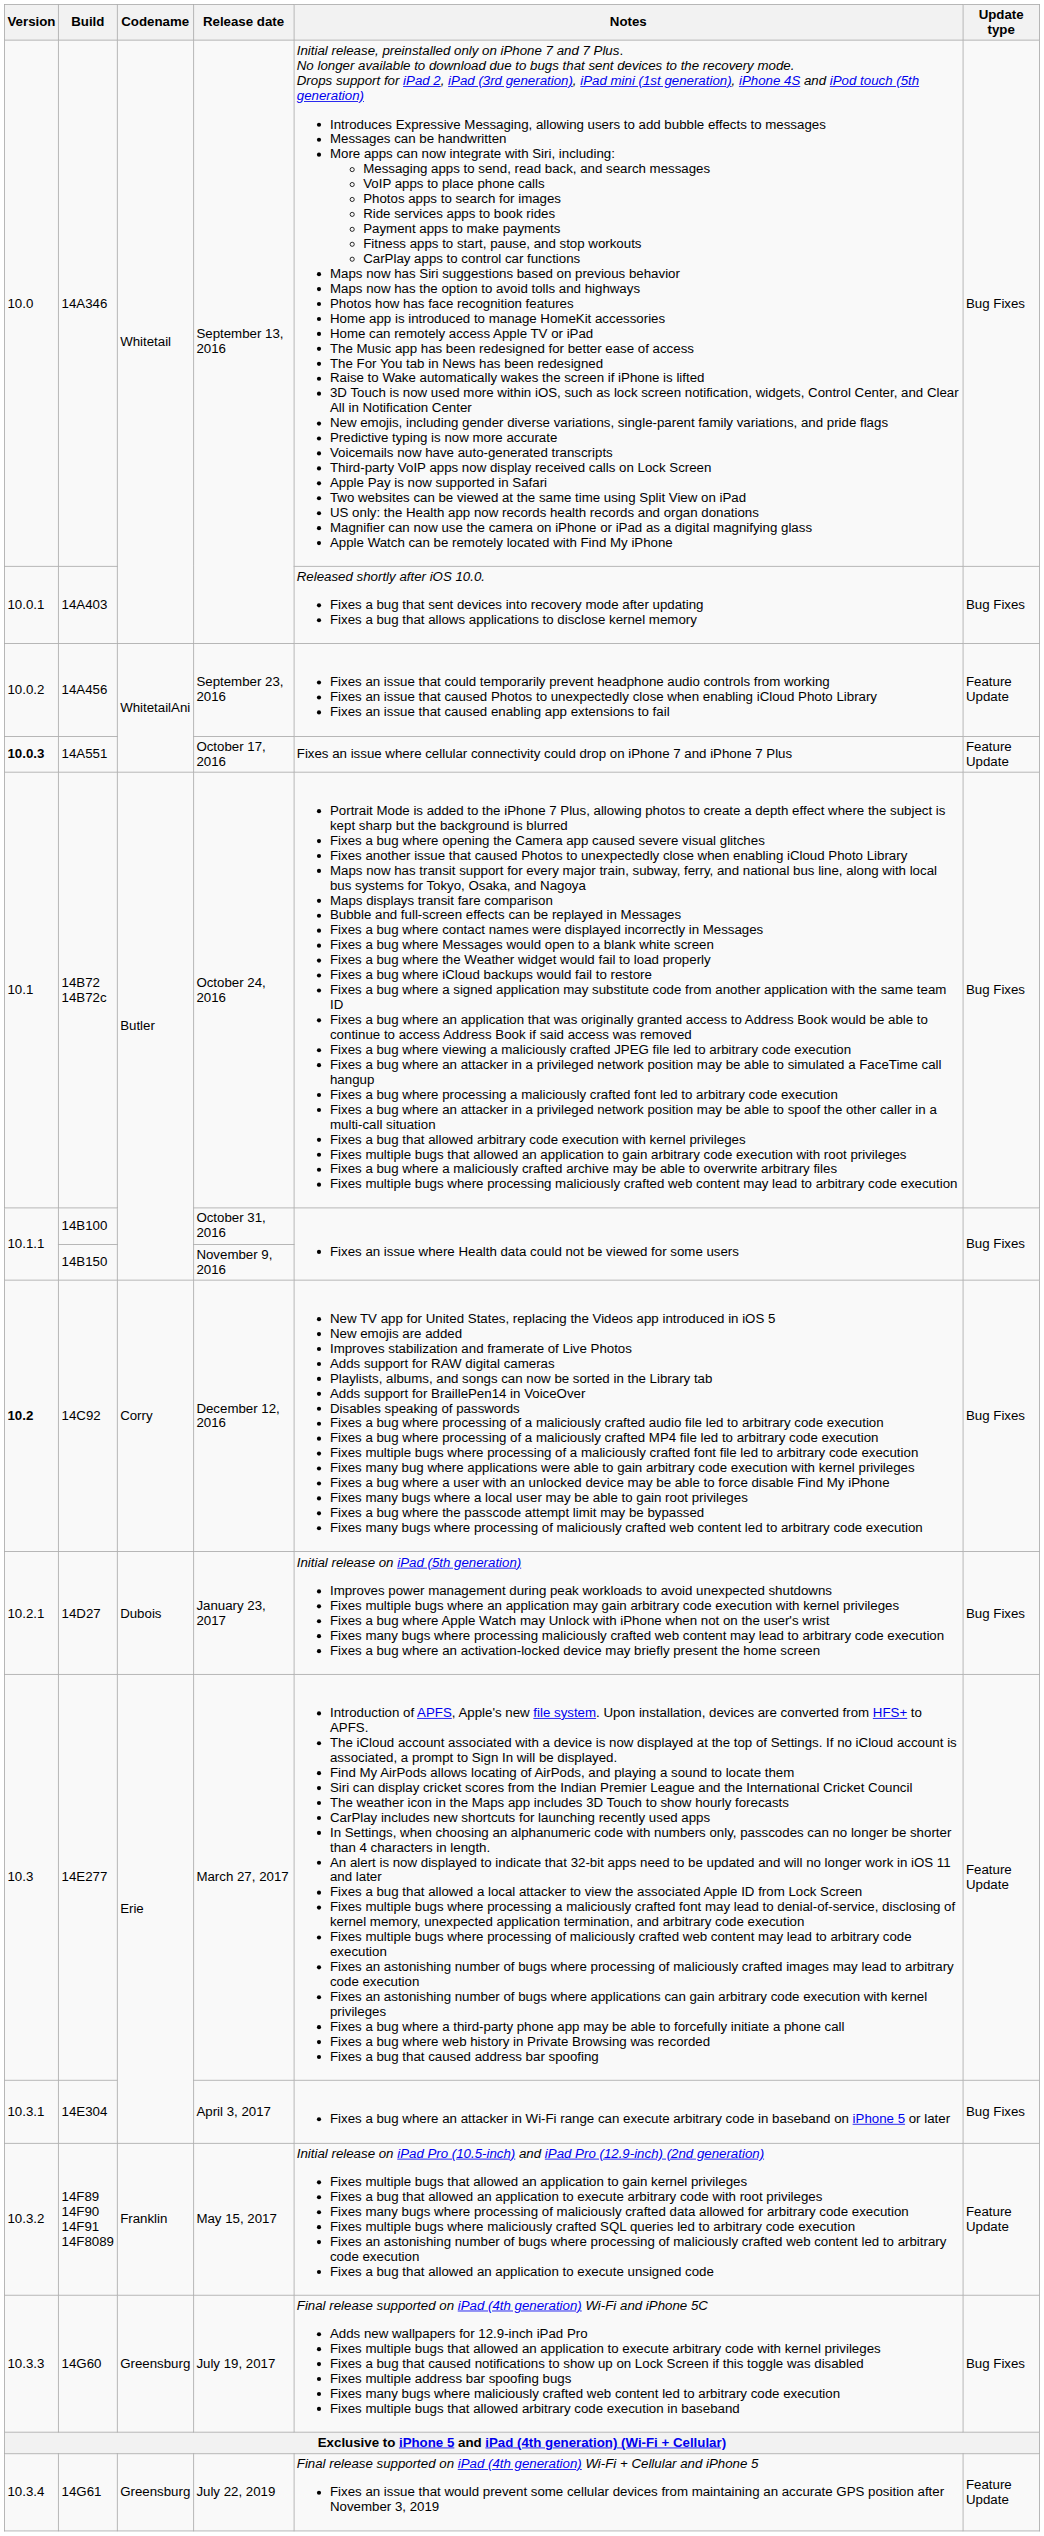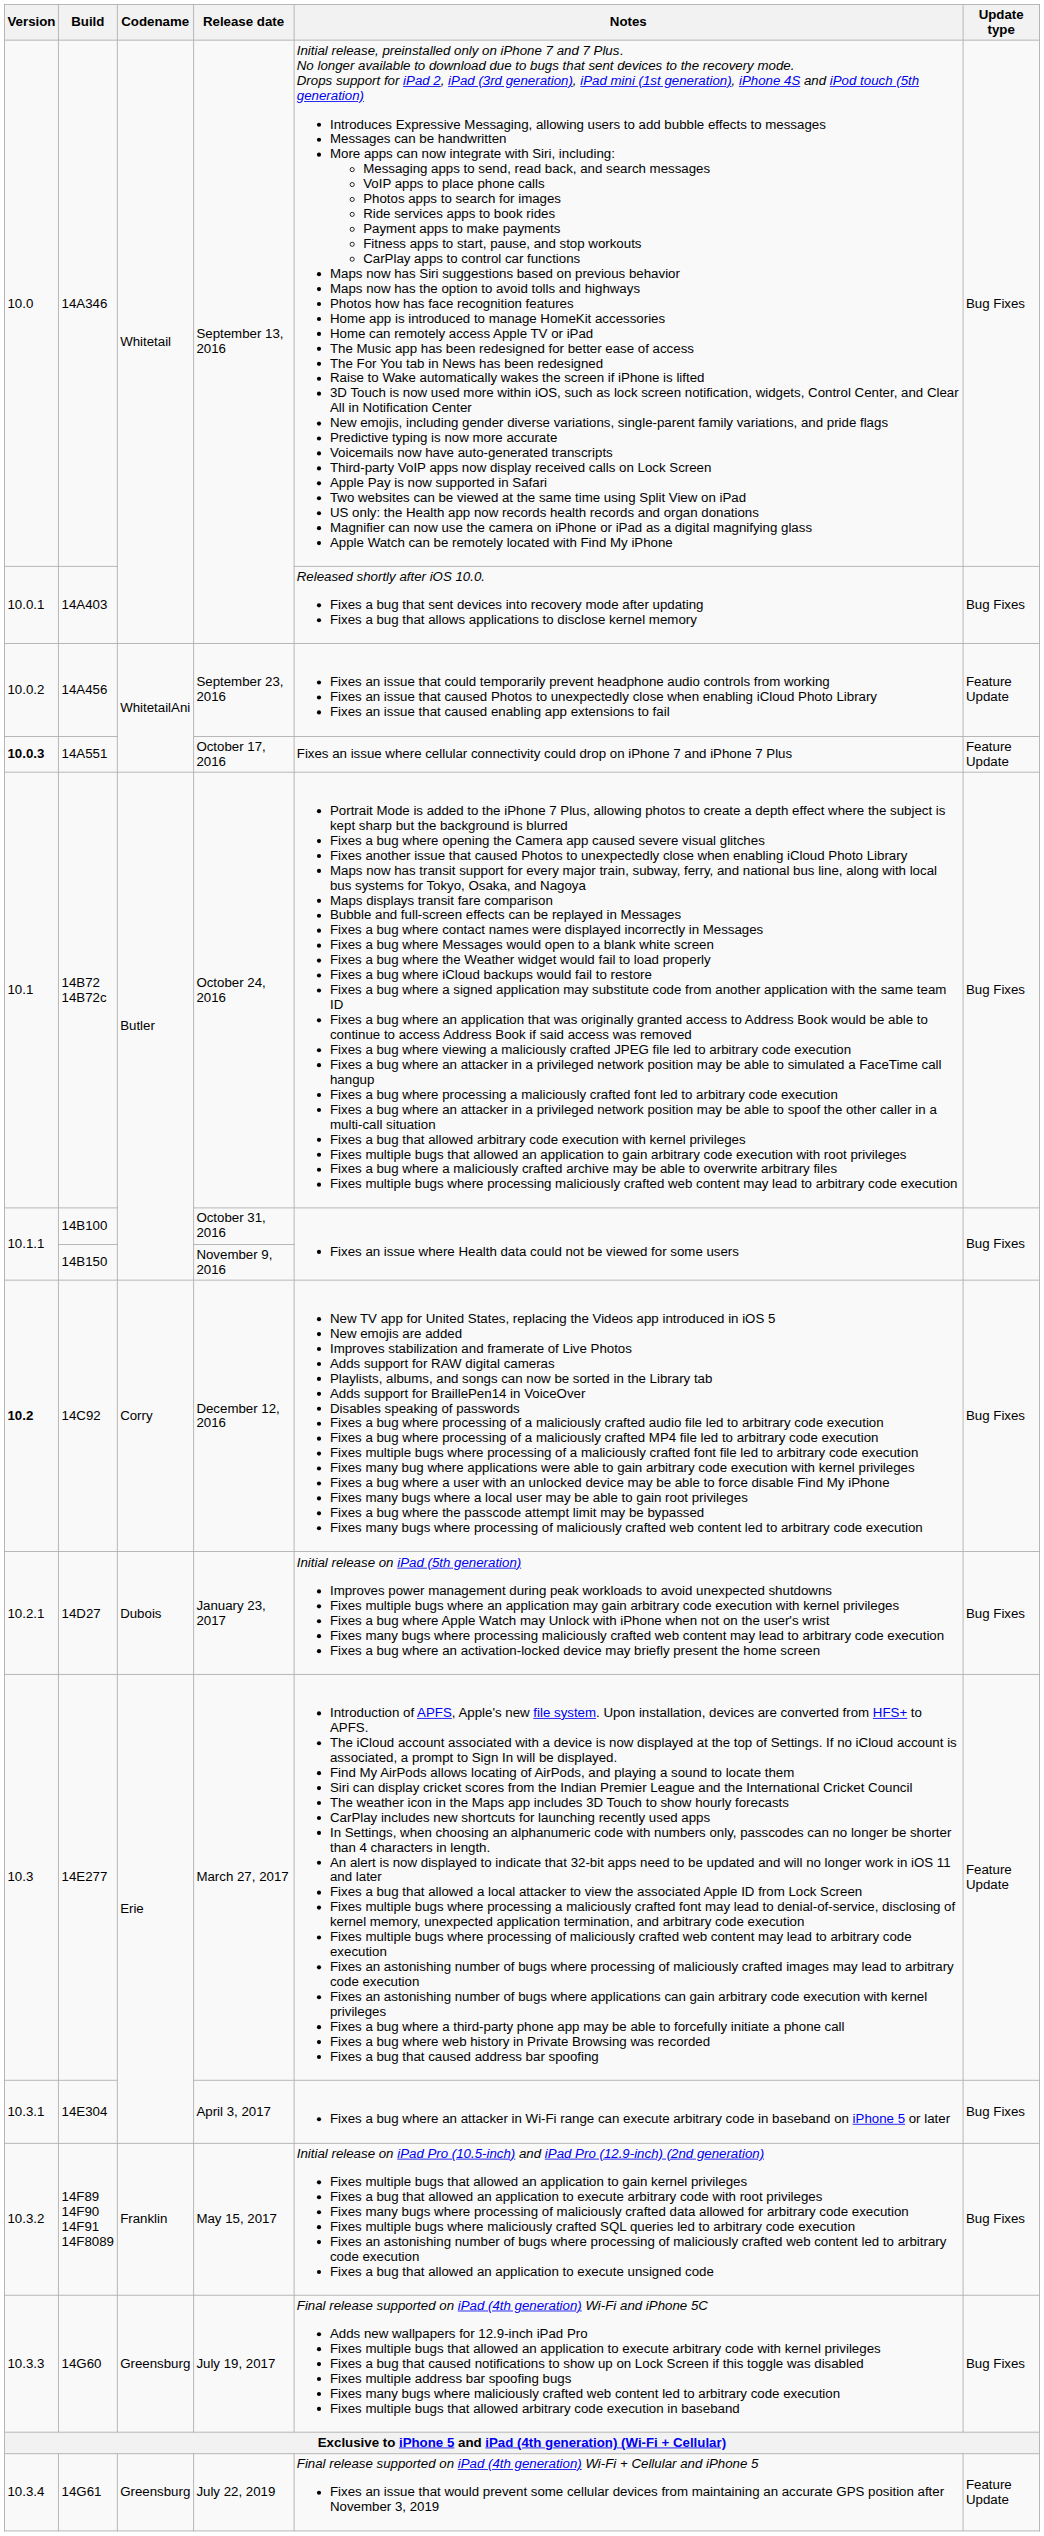 <table class="wikitable">
 <tr>
 <th>Version</th>
 <th>Build</th>
 <th>Codename</th>
 <th>Release date</th>
 <th>Notes</th>
 <th>Update type</th>
 </tr>
 <tr>
 <td>10.0</td>
 <td>14A346</td>
 <td rowspan="2">Whitetail</td>
 <td rowspan="2">September 13, 2016</td>
 <td><em>Initial release, preinstalled only on iPhone 7 and 7 Plus</em>.<br><em>No longer available to download due to bugs that sent devices to the recovery mode.</em><br><em>Drops support for <a href='#'>iPad 2</a>, <a href='#'>iPad (3rd generation)</a>, <a href='#'>iPad mini (1st generation)</a>, <a href='#'>iPhone 4S</a> and <a href='#'>iPod touch (5th generation)</a></em><ul><li>Introduces Expressive Messaging, allowing users to add bubble effects to messages</li><li>Messages can be handwritten</li><li>More apps can now integrate with Siri, including:<ul><li>Messaging apps to send, read back, and search messages</li><li>VoIP apps to place phone calls</li><li>Photos apps to search for images</li><li>Ride services apps to book rides</li><li>Payment apps to make payments</li><li>Fitness apps to start, pause, and stop workouts</li><li>CarPlay apps to control car functions</li></ul></li><li>Maps now has Siri suggestions based on previous behavior</li><li>Maps now has the option to avoid tolls and highways</li><li>Photos how has face recognition features</li><li>Home app is introduced to manage HomeKit accessories</li><li>Home can remotely access Apple TV or iPad</li><li>The Music app has been redesigned for better ease of access</li><li>The For You tab in News has been redesigned</li><li>Raise to Wake automatically wakes the screen if iPhone is lifted</li><li>3D Touch is now used more within iOS, such as lock screen notification, widgets, Control Center, and Clear All in Notification Center</li><li>New emojis, including gender diverse variations, single-parent family variations, and pride flags</li><li>Predictive typing is now more accurate</li><li>Voicemails now have auto-generated transcripts</li><li>Third-party VoIP apps now display received calls on Lock Screen</li><li>Apple Pay is now supported in Safari</li><li>Two websites can be viewed at the same time using Split View on iPad</li><li>US only: the Health app now records health records and organ donations</li><li>Magnifier can now use the camera on iPhone or iPad as a digital magnifying glass</li><li>Apple Watch can be remotely located with Find My iPhone</li></ul></td>
 <td>Bug Fixes</td>
 </tr>
 <tr>
 <td>10.0.1</td>
 <td>14A403</td>
 <td><em>Released shortly after iOS 10.0.</em><br><ul><li>Fixes a bug that sent devices into recovery mode after updating</li><li>Fixes a bug that allows applications to disclose kernel memory</li></ul></td>
 <td>Bug Fixes</td>
 </tr>
 <tr>
 <td>10.0.2</td>
 <td>14A456</td>
 <td rowspan="2">WhitetailAni</td>
 <td>September 23, 2016</td>
 <td><br><ul><li>Fixes an issue that could temporarily prevent headphone audio controls from working</li><li>Fixes an issue that caused Photos to unexpectedly close when enabling iCloud Photo Library</li><li>Fixes an issue that caused enabling app extensions to fail</li></ul></td>
 <td>Feature Update</td>
 </tr>
 <tr>
 <td><strong>10.0.3</strong></td>
 <td>14A551</td>
 <td>October 17, 2016</td>
 <td>Fixes an issue where cellular connectivity could drop on iPhone 7 and iPhone 7 Plus</td>
 <td>Feature Update</td>
 </tr>
 <tr>
 <td>10.1</td>
 <td>14B72<br>14B72c</td>
 <td rowspan="3">Butler</td>
 <td>October 24, 2016</td>
 <td><br><ul><li>Portrait Mode is added to the iPhone 7 Plus, allowing photos to create a depth effect where the subject is kept sharp but the background is blurred</li><li>Fixes a bug where opening the Camera app caused severe visual glitches</li><li>Fixes another issue that caused Photos to unexpectedly close when enabling iCloud Photo Library</li><li>Maps now has transit support for every major train, subway, ferry, and national bus line, along with local bus systems for Tokyo, Osaka, and Nagoya</li><li>Maps displays transit fare comparison</li><li>Bubble and full-screen effects can be replayed in Messages</li><li>Fixes a bug where contact names were displayed incorrectly in Messages</li><li>Fixes a bug where Messages would open to a blank white screen</li><li>Fixes a bug where the Weather widget would fail to load properly</li><li>Fixes a bug where iCloud backups would fail to restore</li><li>Fixes a bug where a signed application may substitute code from another application with the same team ID</li><li>Fixes a bug where an application that was originally granted access to Address Book would be able to continue to access Address Book if said access was removed</li><li>Fixes a bug where viewing a maliciously crafted JPEG file led to arbitrary code execution</li><li>Fixes a bug where an attacker in a privileged network position may be able to simulated a FaceTime call hangup</li><li>Fixes a bug where processing a maliciously crafted font led to arbitrary code execution</li><li>Fixes a bug where an attacker in a privileged network position may be able to spoof the other caller in a multi-call situation</li><li>Fixes a bug that allowed arbitrary code execution with kernel privileges</li><li>Fixes multiple bugs that allowed an application to gain arbitrary code execution with root privileges</li><li>Fixes a bug where a maliciously crafted archive may be able to overwrite arbitrary files</li><li>Fixes multiple bugs where processing maliciously crafted web content may lead to arbitrary code execution</li></ul></td>
 <td>Bug Fixes</td>
 </tr>
 <tr>
 <td rowspan="2">10.1.1</td>
 <td>14B100</td>
 <td>October 31, 2016</td>
 <td rowspan="2"><br><ul><li>Fixes an issue where Health data could not be viewed for some users</li></ul></td>
 <td rowspan="2">Bug Fixes</td>
 </tr>
 <tr>
 <td>14B150</td>
 <td>November 9, 2016</td>
 </tr>
 <tr>
 <td><strong>10.2</strong></td>
 <td>14C92</td>
 <td>Corry</td>
 <td>December 12, 2016</td>
 <td><br><ul><li>New TV app for United States, replacing the Videos app introduced in iOS 5</li><li>New emojis are added</li><li>Improves stabilization and framerate of Live Photos</li><li>Adds support for RAW digital cameras</li><li>Playlists, albums, and songs can now be sorted in the Library tab</li><li>Adds support for BraillePen14 in VoiceOver</li><li>Disables speaking of passwords</li><li>Fixes a bug where processing of a maliciously crafted audio file led to arbitrary code execution</li><li>Fixes a bug where processing of a maliciously crafted MP4 file led to arbitrary code execution</li><li>Fixes multiple bugs where processing of a maliciously crafted font file led to arbitrary code execution</li><li>Fixes many bug where applications were able to gain arbitrary code execution with kernel privileges</li><li>Fixes a bug where a user with an unlocked device may be able to force disable Find My iPhone</li><li>Fixes many bugs where a local user may be able to gain root privileges</li><li>Fixes a bug where the passcode attempt limit may be bypassed</li><li>Fixes many bugs where processing of maliciously crafted web content led to arbitrary code execution</li></ul></td>
 <td>Bug Fixes</td>
 </tr>
 <tr>
 <td>10.2.1</td>
 <td>14D27</td>
 <td>Dubois</td>
 <td>January 23, 2017</td>
 <td><em>Initial release on <a href='#'>iPad (5th generation)</a></em><br><ul><li>Improves power management during peak workloads to avoid unexpected shutdowns</li><li>Fixes multiple bugs where an application may gain arbitrary code execution with kernel privileges</li><li>Fixes a bug where Apple Watch may Unlock with iPhone when not on the user's wrist</li><li>Fixes many bugs where processing maliciously crafted web content may lead to arbitrary code execution</li><li>Fixes a bug where an activation-locked device may briefly present the home screen</li></ul></td>
 <td>Bug Fixes</td>
 </tr>
 <tr>
 <td>10.3</td>
 <td>14E277</td>
 <td rowspan="2">Erie</td>
 <td>March 27, 2017</td>
 <td><br><ul><li>Introduction of <a href='#'>APFS</a>, Apple's new <a href='#'>file system</a>. Upon installation, devices are converted from <a href='#'>HFS+</a> to APFS.</li><li>The iCloud account associated with a device is now displayed at the top of Settings. If no iCloud account is associated, a prompt to Sign In will be displayed.</li><li>Find My AirPods allows locating of AirPods, and playing a sound to locate them</li><li>Siri can display cricket scores from the Indian Premier League and the International Cricket Council</li><li>The weather icon in the Maps app includes 3D Touch to show hourly forecasts</li><li>CarPlay includes new shortcuts for launching recently used apps</li><li>In Settings, when choosing an alphanumeric code with numbers only, passcodes can no longer be shorter than 4 characters in length.</li><li>An alert is now displayed to indicate that 32-bit apps need to be updated and will no longer work in iOS 11 and later</li><li>Fixes a bug that allowed a local attacker to view the associated Apple ID from Lock Screen</li><li>Fixes multiple bugs where processing a maliciously crafted font may lead to denial-of-service, disclosing of kernel memory, unexpected application termination, and arbitrary code execution</li><li>Fixes multiple bugs where processing of maliciously crafted web content may lead to arbitrary code execution</li><li>Fixes an astonishing number of bugs where processing of maliciously crafted images may lead to arbitrary code execution</li><li>Fixes an astonishing number of bugs where applications can gain arbitrary code execution with kernel privileges</li><li>Fixes a bug where a third-party phone app may be able to forcefully initiate a phone call</li><li>Fixes a bug where web history in Private Browsing was recorded</li><li>Fixes a bug that caused address bar spoofing</li></ul></td>
 <td>Feature Update</td>
 </tr>
 <tr>
 <td>10.3.1</td>
 <td>14E304</td>
 <td>April 3, 2017</td>
 <td><br><ul><li>Fixes a bug where an attacker in Wi-Fi range can execute arbitrary code in baseband on <a href='#'>iPhone 5</a> or later</li></ul></td>
 <td>Bug Fixes</td>
 </tr>
 <tr>
 <td>10.3.2</td>
 <td>14F89<br>14F90<br>14F91<br>14F8089</td>
 <td>Franklin</td>
 <td>May 15, 2017</td>
 <td><em>Initial release on <a href='#'>iPad Pro (10.5-inch)</a> and <a href='#'>iPad Pro (12.9-inch) (2nd generation)</a></em><br><ul><li>Fixes multiple bugs that allowed an application to gain kernel privileges</li><li>Fixes a bug that allowed an application to execute arbitrary code with root privileges</li><li>Fixes many bugs where processing of maliciously crafted data allowed for arbitrary code execution</li><li>Fixes multiple bugs where maliciously crafted SQL queries led to arbitrary code execution</li><li>Fixes an astonishing number of bugs where processing of maliciously crafted web content led to arbitrary code execution</li><li>Fixes a bug that allowed an application to execute unsigned code</li></ul></td>
-<td>Feature Update</td>
+<td>Bug Fixes</td>
 </tr>
 <tr>
 <td>10.3.3</td>
 <td>14G60</td>
 <td>Greensburg</td>
 <td>July 19, 2017</td>
 <td><em>Final release supported on <a href='#'>iPad (4th generation)</a> Wi-Fi and iPhone 5C</em><br><ul><li>Adds new wallpapers for 12.9-inch iPad Pro</li><li>Fixes multiple bugs that allowed an application to execute arbitrary code with kernel privileges</li><li>Fixes a bug that caused notifications to show up on Lock Screen if this toggle was disabled</li><li>Fixes multiple address bar spoofing bugs</li><li>Fixes many bugs where maliciously crafted web content led to arbitrary code execution</li><li>Fixes multiple bugs that allowed arbitrary code execution in baseband</li></ul></td>
 <td>Bug Fixes</td>
 </tr>
 <tr>
 <th colspan="6">Exclusive to <a href='#'>iPhone 5</a> and <a href='#'>iPad (4th generation) (Wi-Fi + Cellular)</a></th>
 </tr>
 <tr>
 <td>10.3.4</td>
 <td>14G61</td>
 <td>Greensburg</td>
 <td>July 22, 2019</td>
 <td><em>Final release supported on <a href='#'>iPad (4th generation)</a> Wi-Fi + Cellular and iPhone 5</em><br><ul><li>Fixes an issue that would prevent some cellular devices from maintaining an accurate GPS position after November 3, 2019</li></ul></td>
 <td>Feature Update</td>
 </tr>
 </table>
